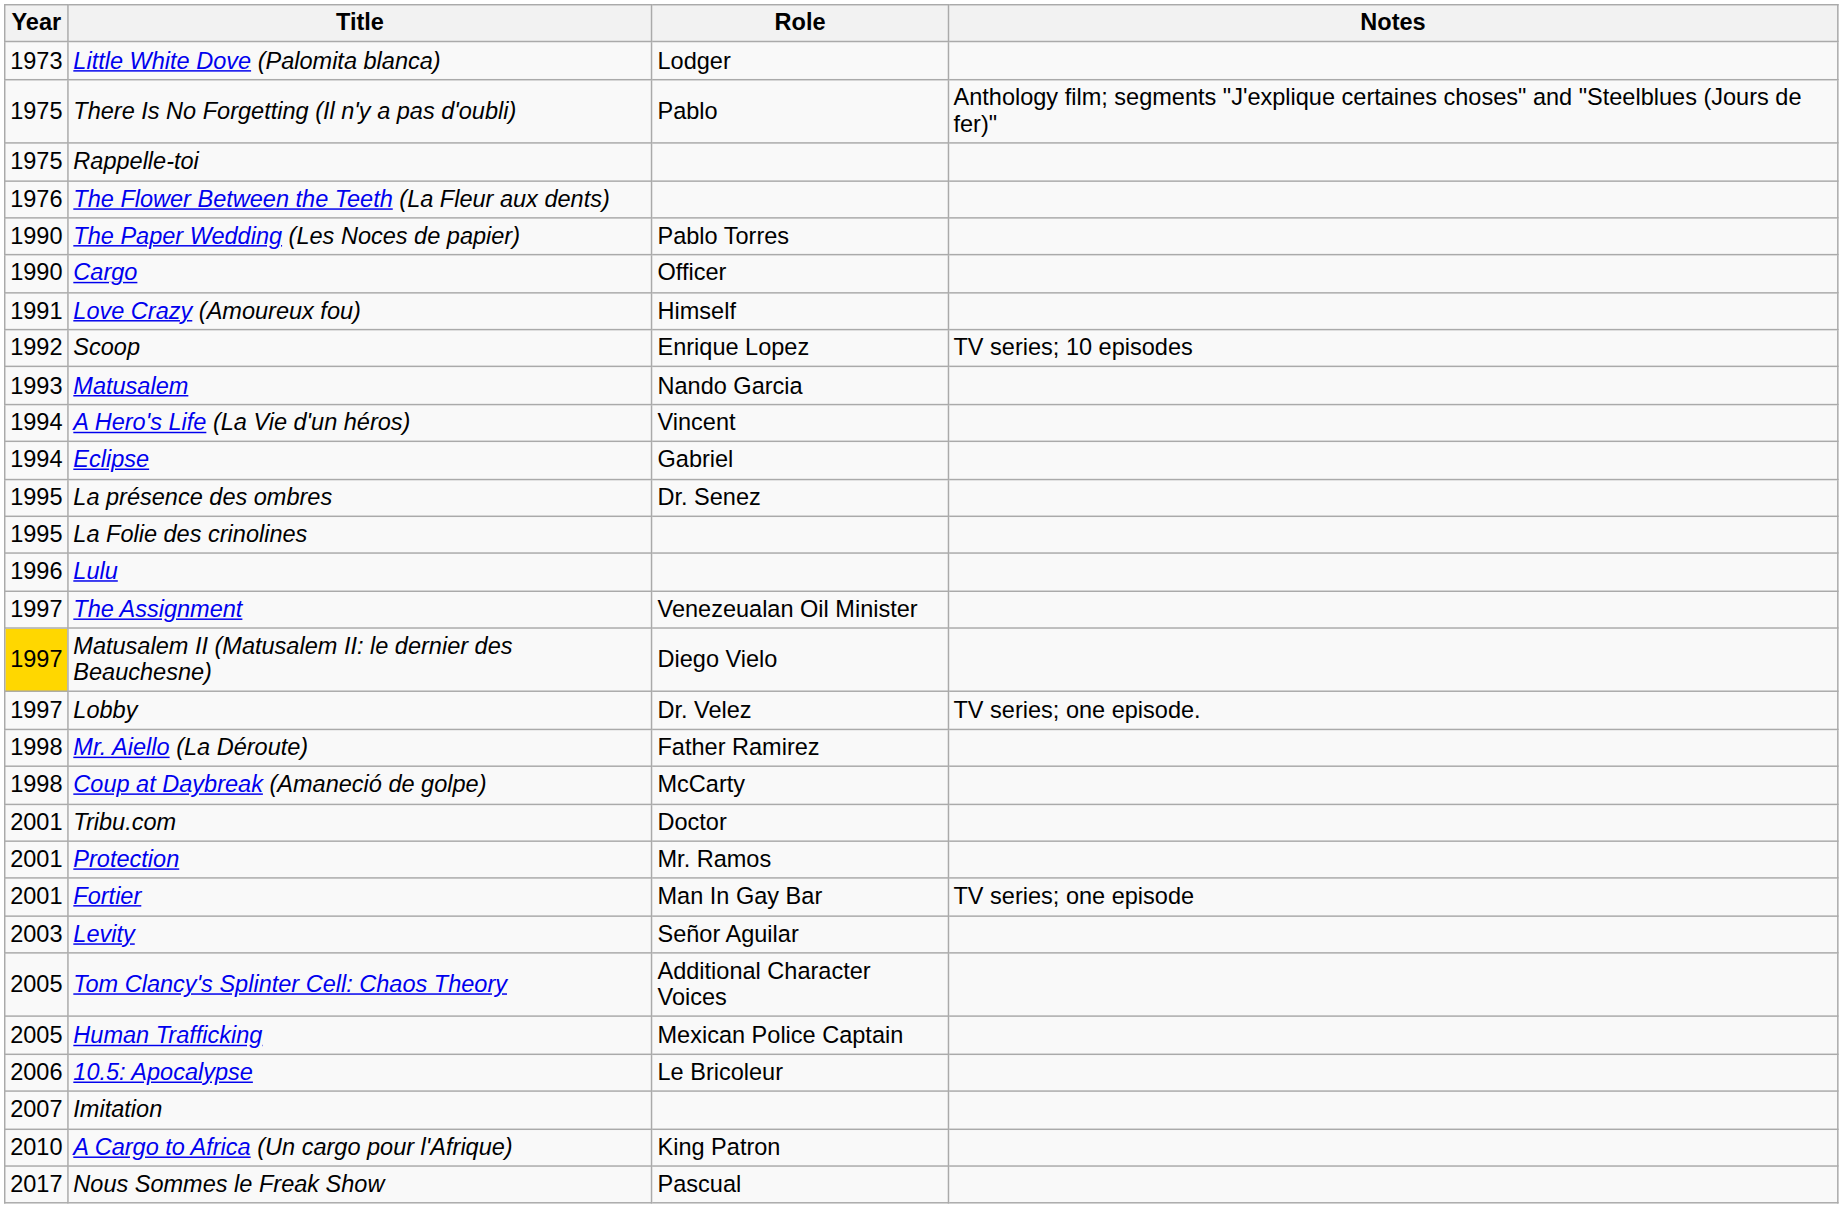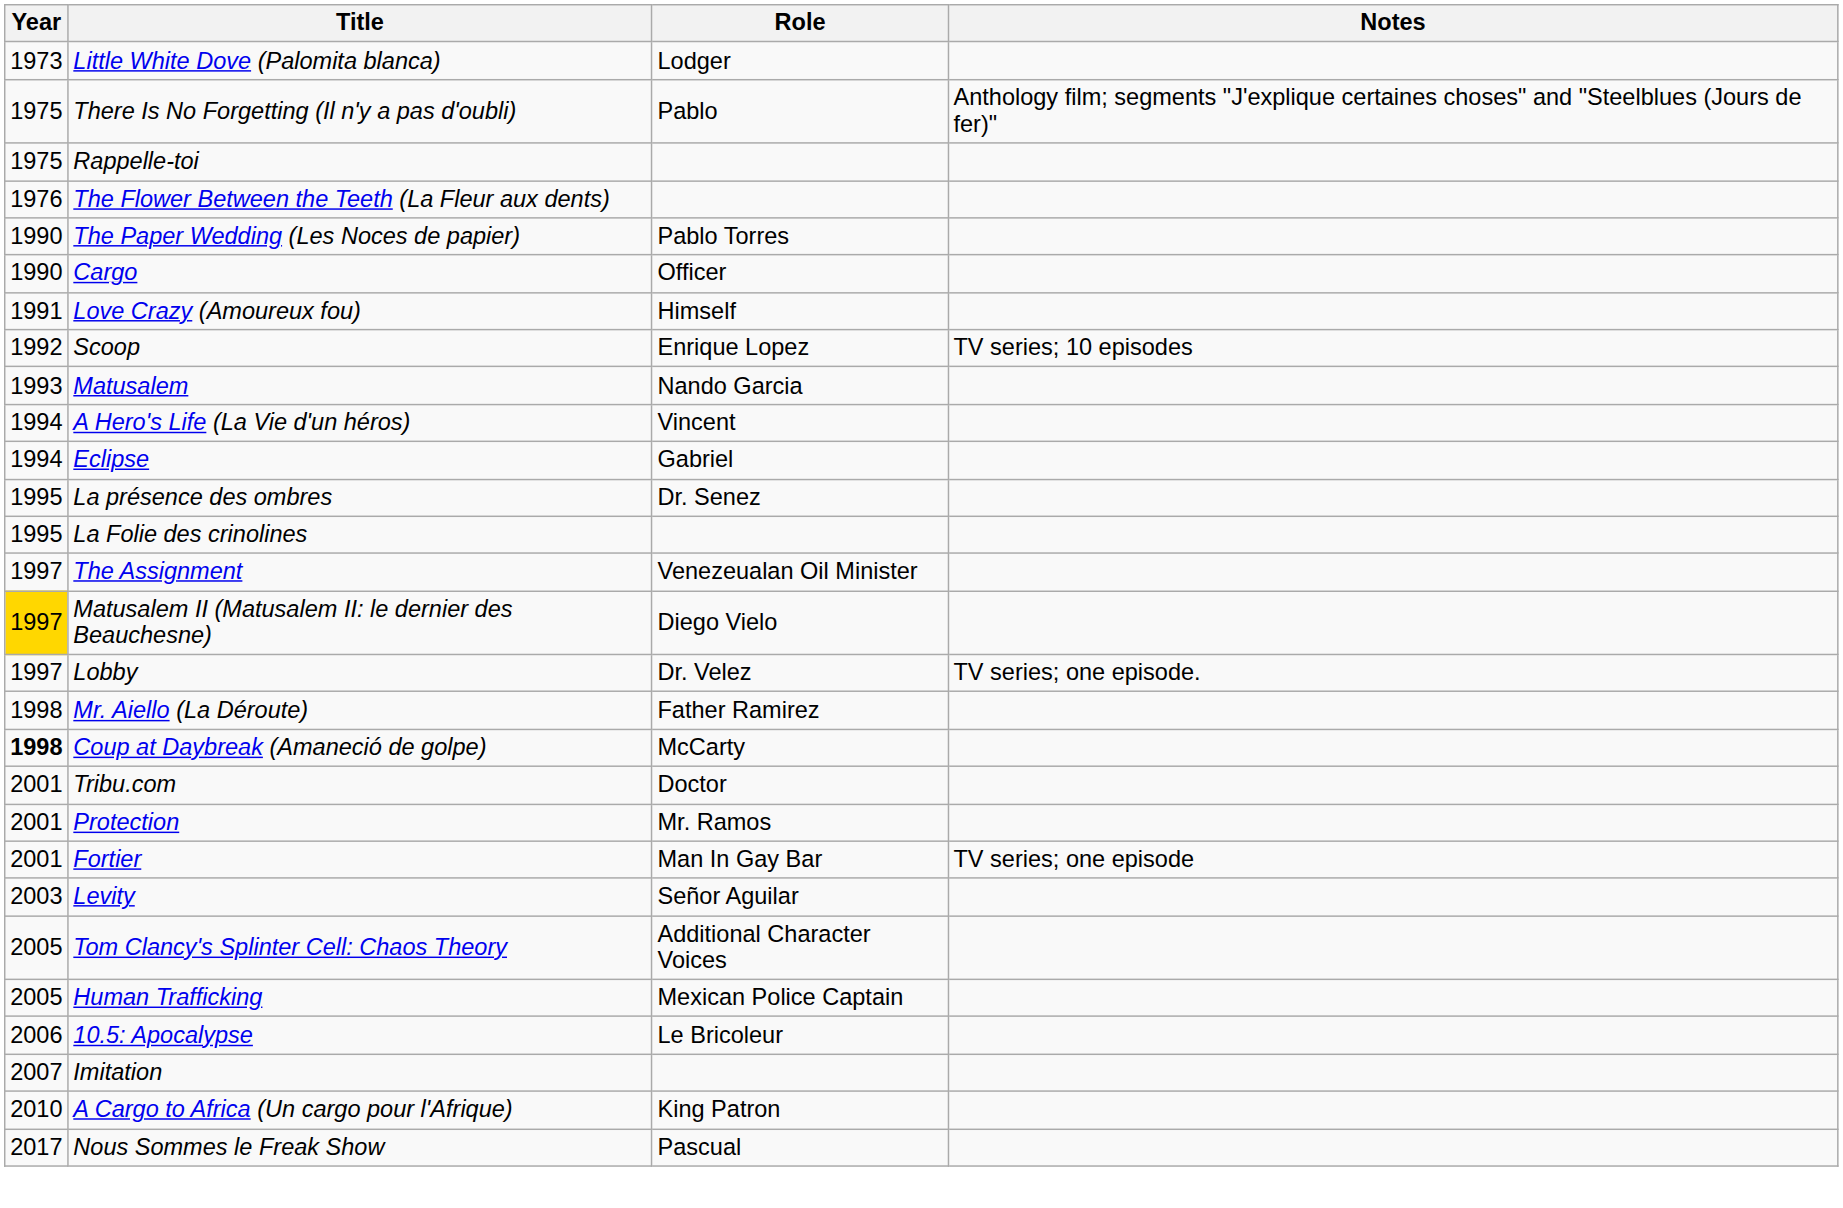 <table class="wikitable sortable">
 <tr>
 <th>Year</th>
 <th>Title</th>
 <th>Role</th>
 <th class="unsortable">Notes</th>
 </tr>
 <tr>
 <td>1973</td>
 <td><em><a href='#'>Little White Dove</a> (Palomita blanca)</em></td>
 <td>Lodger</td>
 <td></td>
 </tr>
 <tr>
 <td>1975</td>
 <td><em>There Is No Forgetting (Il n'y a pas d'oubli)</em></td>
 <td>Pablo</td>
 <td>Anthology film; segments "J'explique certaines choses" and "Steelblues (Jours de fer)"</td>
 </tr>
 <tr>
 <td>1975</td>
 <td><em>Rappelle-toi</em></td>
 <td></td>
 <td></td>
 </tr>
 <tr>
 <td>1976</td>
 <td><em><a href='#'>The Flower Between the Teeth</a> (La Fleur aux dents)</em></td>
 <td></td>
 <td></td>
 </tr>
 <tr>
 <td>1990</td>
 <td data-sort-value="Paper Wedding, The"><em><a href='#'>The Paper Wedding</a> (Les Noces de papier)</em></td>
 <td>Pablo Torres</td>
 <td></td>
 </tr>
 <tr>
 <td>1990</td>
 <td><em><a href='#'>Cargo</a></em></td>
 <td>Officer</td>
 <td></td>
 </tr>
 <tr>
 <td>1991</td>
 <td><em><a href='#'>Love Crazy</a> (Amoureux fou)</em></td>
 <td>Himself</td>
 <td></td>
 </tr>
 <tr>
 <td>1992</td>
 <td><em>Scoop</em></td>
 <td>Enrique Lopez</td>
 <td>TV series; 10 episodes</td>
 </tr>
 <tr>
 <td>1993</td>
 <td><em><a href='#'>Matusalem</a></em></td>
 <td>Nando Garcia</td>
 <td></td>
 </tr>
 <tr>
 <td>1994</td>
 <td data-sort-value="Hero's Life, A"><em><a href='#'>A Hero's Life</a> (La Vie d'un héros)</em></td>
 <td>Vincent</td>
 <td></td>
 </tr>
 <tr>
 <td>1994</td>
 <td><em><a href='#'>Eclipse</a></em></td>
 <td>Gabriel</td>
 <td></td>
 </tr>
 <tr>
 <td>1995</td>
 <td><em>La présence des ombres</em></td>
 <td>Dr. Senez</td>
 <td></td>
 </tr>
 <tr>
 <td>1995</td>
 <td><em>La Folie des crinolines</em></td>
 <td></td>
 <td></td>
 </tr>
 <tr>
-<td>1996</td>
-<td><em><a href='#'>Lulu</a></em></td>
-<td></td>
-<td></td>
-</tr>
-<tr>
 <td>1997</td>
 <td data-sort-value="Assignment, The"><em><a href='#'>The Assignment</a></em></td>
 <td>Venezeualan Oil Minister</td>
 <td></td>
 </tr>
 <tr>
 <td style="background: gold;">1997</td>
 <td><em>Matusalem II (Matusalem II: le dernier des Beauchesne)</em></td>
 <td>Diego Vielo</td>
 <td></td>
 </tr>
 <tr>
 <td>1997</td>
 <td><em>Lobby</em></td>
 <td>Dr. Velez</td>
 <td>TV series; one episode.</td>
 </tr>
 <tr>
 <td>1998</td>
 <td><em><a href='#'>Mr. Aiello</a> (La Déroute)</em></td>
 <td>Father Ramirez</td>
 <td></td>
 </tr>
 <tr>
-<td>1998</td>
+<td><strong>1998</strong></td>
 <td><em><a href='#'>Coup at Daybreak</a> (Amaneció de golpe)</em></td>
 <td>McCarty</td>
 <td></td>
 </tr>
 <tr>
 <td>2001</td>
 <td><em>Tribu.com</em></td>
 <td>Doctor</td>
 <td></td>
 </tr>
 <tr>
 <td>2001</td>
 <td><em><a href='#'>Protection</a></em></td>
 <td>Mr. Ramos</td>
 <td></td>
 </tr>
 <tr>
 <td>2001</td>
 <td><em><a href='#'>Fortier</a></em></td>
 <td>Man In Gay Bar</td>
 <td>TV series; one episode</td>
 </tr>
 <tr>
 <td>2003</td>
 <td><em><a href='#'>Levity</a></em></td>
 <td>Señor Aguilar</td>
 <td></td>
 </tr>
 <tr>
 <td>2005</td>
 <td><em><a href='#'>Tom Clancy's Splinter Cell: Chaos Theory</a></em></td>
 <td>Additional Character Voices</td>
 <td></td>
 </tr>
 <tr>
 <td>2005</td>
 <td><em><a href='#'>Human Trafficking</a></em></td>
 <td>Mexican Police Captain</td>
 <td></td>
 </tr>
 <tr>
 <td>2006</td>
 <td><em><a href='#'>10.5: Apocalypse</a></em></td>
 <td>Le Bricoleur</td>
 <td></td>
 </tr>
 <tr>
 <td>2007</td>
 <td><em>Imitation</em></td>
 <td></td>
 <td></td>
 </tr>
 <tr>
 <td>2010</td>
 <td data-sort-value="Cargo to Africa, A"><em><a href='#'>A Cargo to Africa</a> (Un cargo pour l'Afrique)</em></td>
 <td>King Patron</td>
 <td></td>
 </tr>
 <tr>
 <td>2017</td>
 <td><em>Nous Sommes le Freak Show</em></td>
 <td>Pascual</td>
 <td></td>
 </tr>
 </table>
